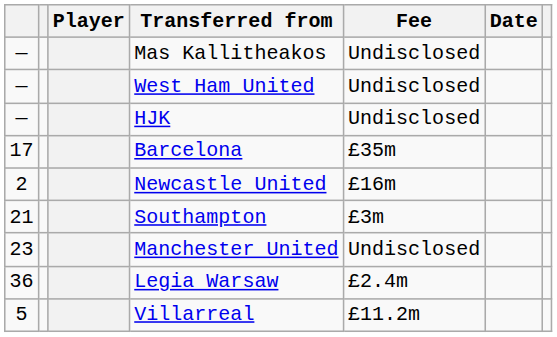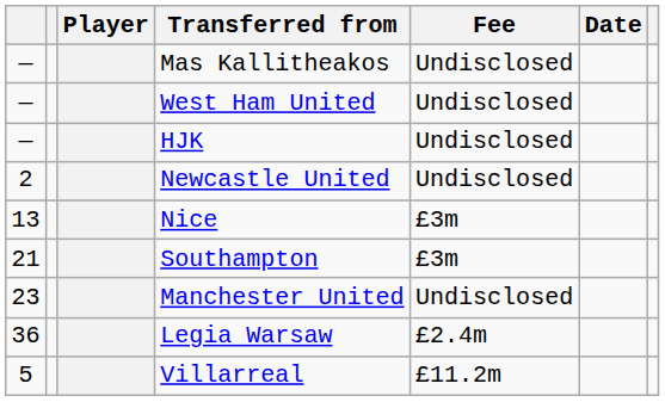 <table class="wikitable plainrowheaders";>
 <tr>
 <th scope="col"></th>
 <th scope="col"></th>
 <th scope="col">Player</th>
 <th scope="col">Transferred from</th>
 <th scope="col">Fee</th>
 <th scope="col">Date</th>
 <th scope="col"></th>
 </tr>
 <tr>
 <td style="text-align:center">—</td>
 <td style="text-align:center"></td>
 <th scope="row"></th>
 <td> Mas Kallitheakos</td>
 <td>Undisclosed</td>
 <td></td>
 <td style="text-align:center"></td>
 </tr>
 <tr>
 <td style="text-align:center">—</td>
 <td style="text-align:center"></td>
 <th scope="row"></th>
 <td> <a href='#'>West Ham United</a></td>
 <td>Undisclosed</td>
 <td></td>
 <td style="text-align:center"></td>
 </tr>
 <tr>
 <td style="text-align:center">—</td>
 <td style="text-align:center"></td>
 <th scope="row"></th>
 <td> <a href='#'>HJK</a></td>
 <td>Undisclosed</td>
 <td></td>
 <td style="text-align:center"></td>
 </tr>
 <tr>
-<td style="text-align:center">17</td>
+<td style="text-align:center">2</td>
 <td style="text-align:center"></td>
 <th scope="row"></th>
-<td> <a href='#'>Barcelona</a></td>
-<td>£35m</td>
+<td> <a href='#'>Newcastle United</a></td>
+<td>Undisclosed</td>
 <td></td>
 <td style="text-align:center"></td>
 </tr>
 <tr>
-<td style="text-align:center">2</td>
+<td style="text-align:center">13</td>
 <td style="text-align:center"></td>
 <th scope="row"></th>
-<td> <a href='#'>Newcastle United</a></td>
-<td>£16m</td>
+<td> <a href='#'>Nice</a></td>
+<td>£3m</td>
 <td></td>
 <td style="text-align:center"></td>
 </tr>
 <tr>
 <td style="text-align:center">21</td>
 <td style="text-align:center"></td>
 <th scope="row"></th>
 <td> <a href='#'>Southampton</a></td>
 <td>£3m</td>
 <td></td>
 <td style="text-align:center"></td>
 </tr>
 <tr>
 <td style="text-align:center">23</td>
 <td style="text-align:center"></td>
 <th scope="row"></th>
 <td> <a href='#'>Manchester United</a></td>
 <td>Undisclosed</td>
 <td></td>
 <td style="text-align:center"></td>
 </tr>
 <tr>
 <td style="text-align:center">36</td>
 <td style="text-align:center"></td>
 <th scope="row"></th>
 <td> <a href='#'>Legia Warsaw</a></td>
 <td>£2.4m</td>
 <td></td>
 <td style="text-align:center"></td>
 </tr>
 <tr>
 <td style="text-align:center">5</td>
 <td style="text-align:center"></td>
 <th scope="row"></th>
 <td> <a href='#'>Villarreal</a></td>
 <td>£11.2m</td>
 <td></td>
 <td style="text-align:center"></td>
 </tr>
 </table>
